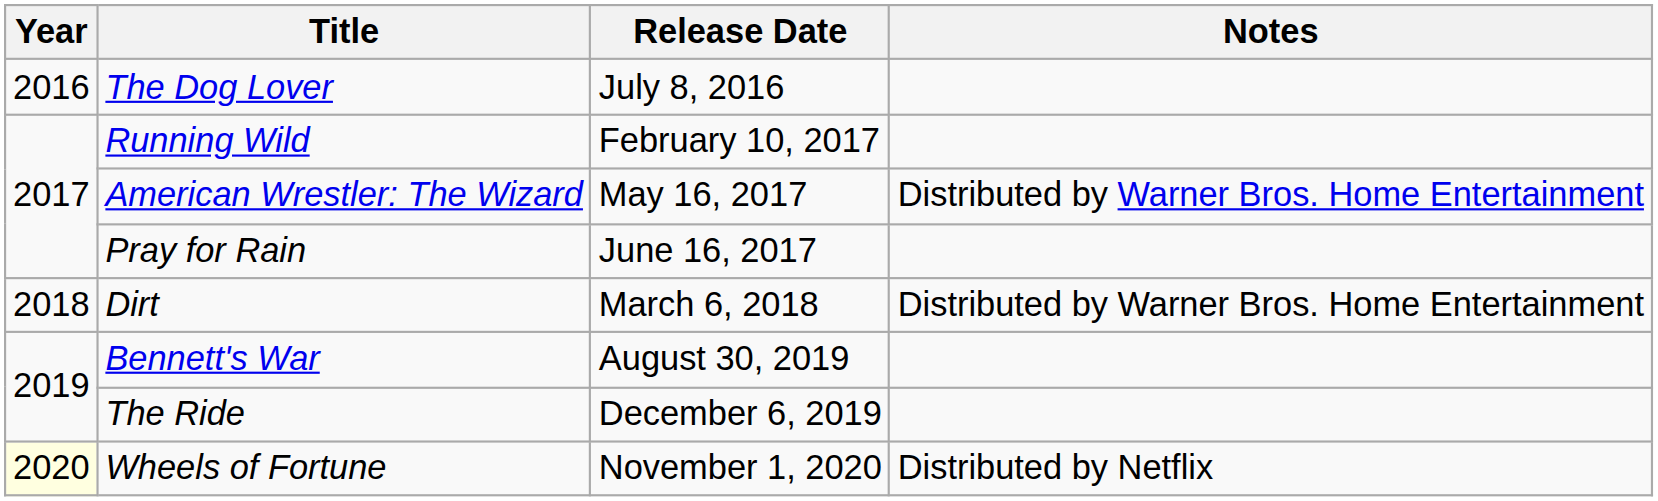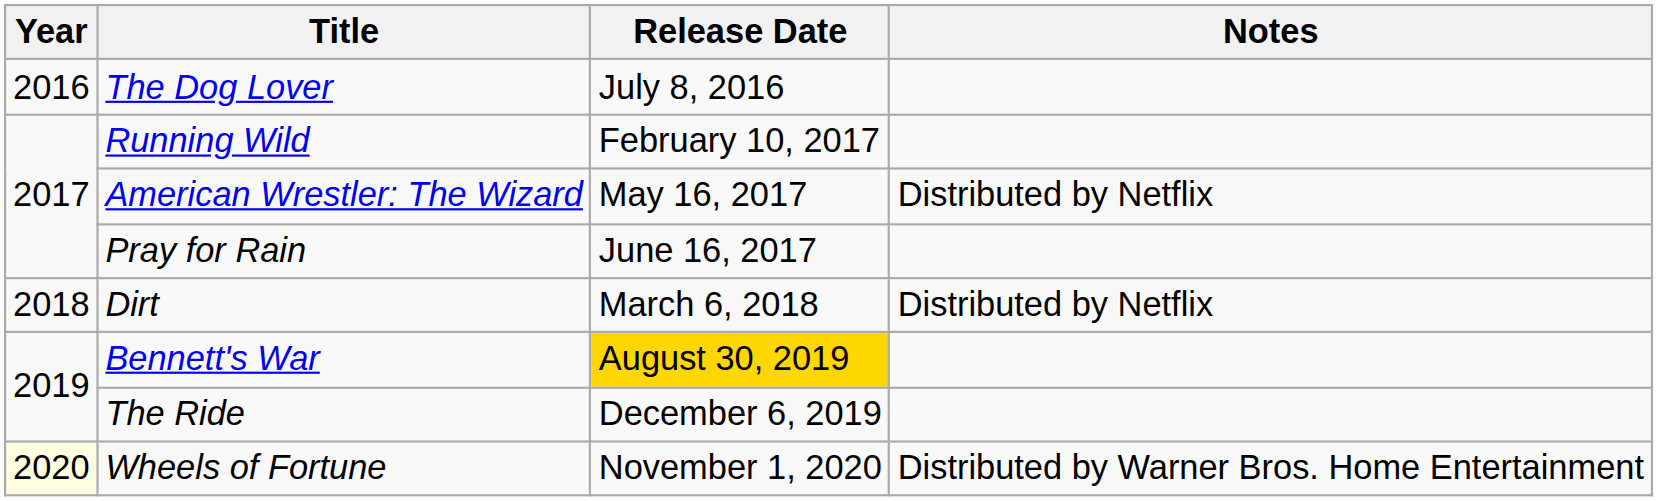 <table class="wikitable sortable">
 <tr>
 <th>Year</th>
 <th>Title</th>
 <th>Release Date</th>
 <th>Notes</th>
 </tr>
 <tr>
 <td>2016</td>
 <td><em><a href='#'>The Dog Lover</a></em></td>
 <td>July 8, 2016</td>
 <td></td>
 </tr>
 <tr>
 <td rowspan="3">2017</td>
 <td><em><a href='#'>Running Wild</a></em></td>
 <td>February 10, 2017</td>
 <td></td>
 </tr>
 <tr>
 <td><em><a href='#'>American Wrestler: The Wizard</a></em></td>
 <td>May 16, 2017</td>
-<td>Distributed by <a href='#'>Warner Bros. Home Entertainment</a></td>
+<td>Distributed by Netflix</td>
 </tr>
 <tr>
 <td><em>Pray for Rain</em></td>
 <td>June 16, 2017</td>
 <td></td>
 </tr>
 <tr>
 <td>2018</td>
 <td><em>Dirt</em></td>
 <td>March 6, 2018</td>
-<td>Distributed by Warner Bros. Home Entertainment</td>
+<td>Distributed by Netflix</td>
 </tr>
 <tr>
 <td rowspan="2">2019</td>
 <td><em><a href='#'>Bennett's War</a></em></td>
-<td>August 30, 2019</td>
+<td style="background: gold;">August 30, 2019</td>
 <td></td>
 </tr>
 <tr>
 <td><em>The Ride</em></td>
 <td>December 6, 2019</td>
 <td></td>
 </tr>
 <tr>
 <td style="background: lightyellow;">2020</td>
 <td><em>Wheels of Fortune</em></td>
 <td>November 1, 2020</td>
-<td>Distributed by Netflix</td>
+<td>Distributed by Warner Bros. Home Entertainment</td>
 </tr>
 </table>
